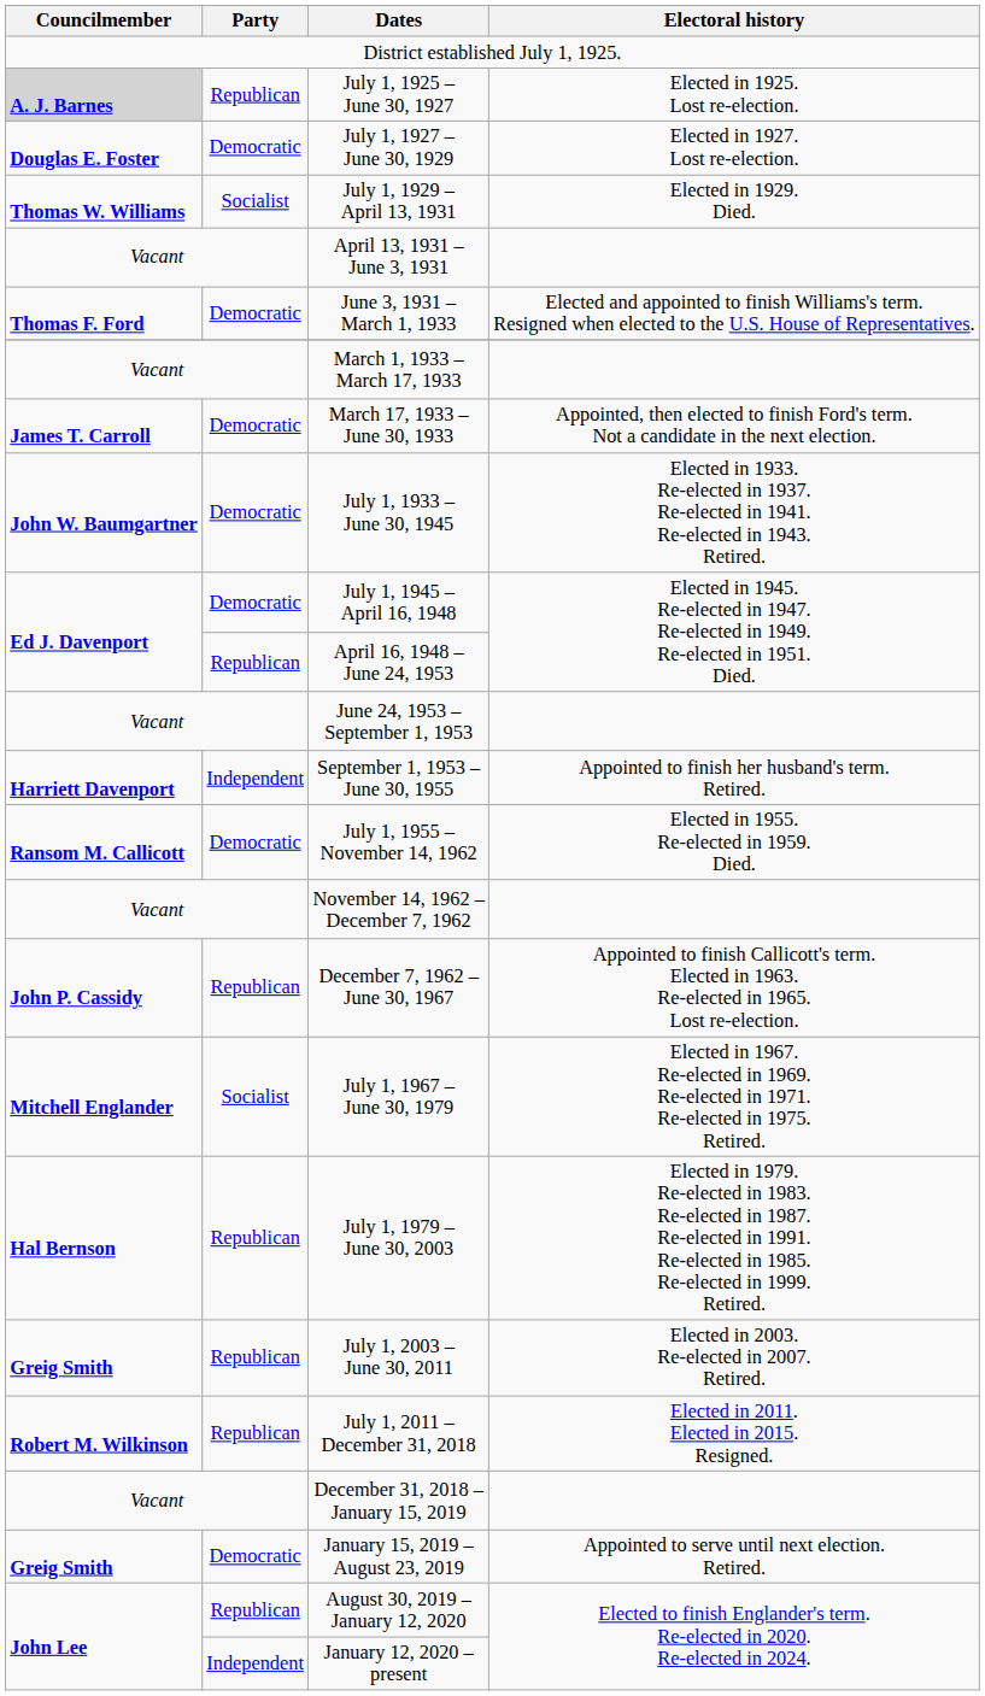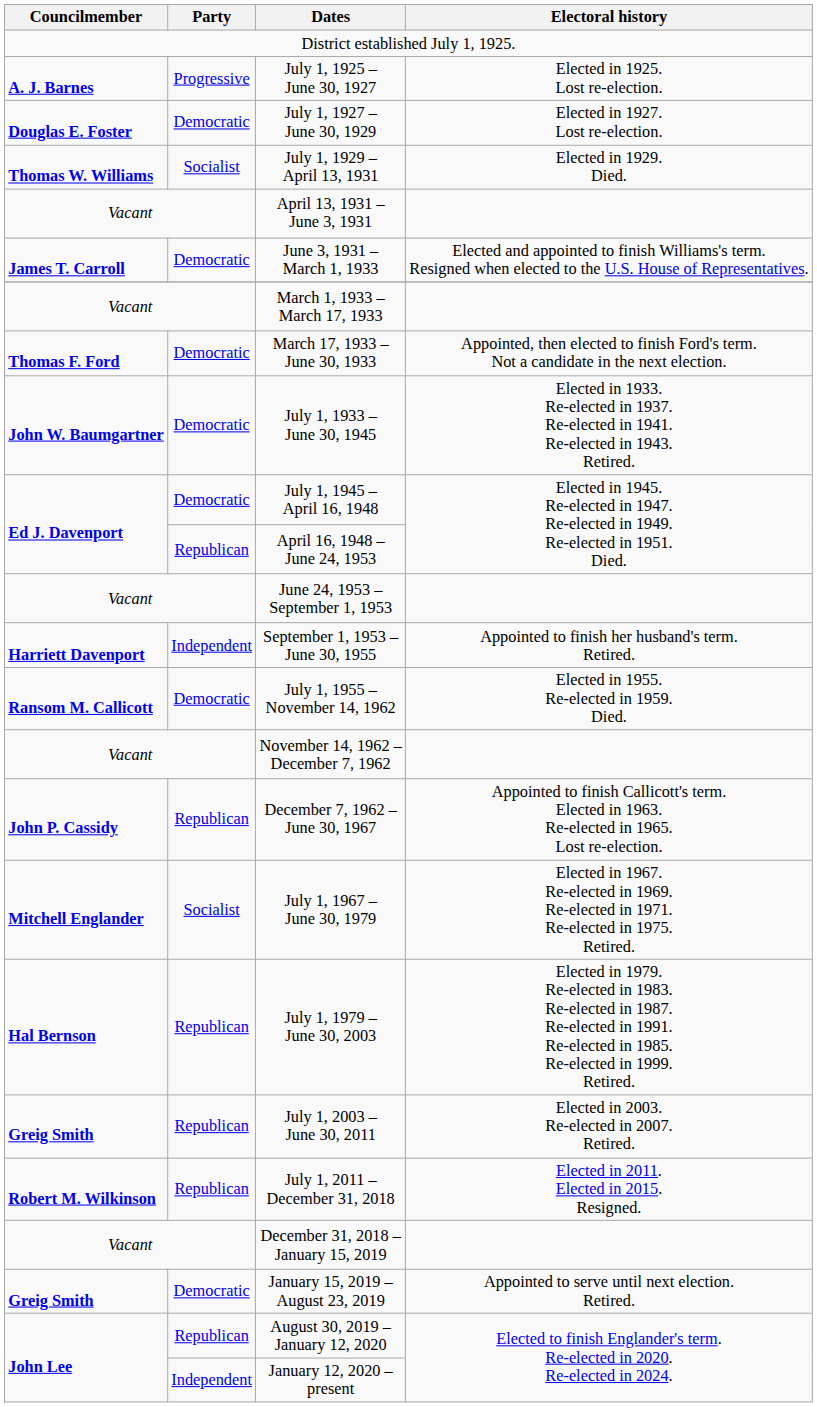 <table class="wikitable" style="text-align:center;">
 <tr>
 <th>Councilmember</th>
 <th>Party</th>
 <th>Dates</th>
 <th>Electoral history</th>
 </tr>
 <tr>
 <td colspan="4">District established July 1, 1925.</td>
 </tr>
 <tr>
-<td align=left style="background: lightgrey;"> <br> <strong><a href='#'>A. J. Barnes</a></strong><br></td>
-<td><a href='#'>Republican</a></td>
+<td align=left> <br> <strong><a href='#'>A. J. Barnes</a></strong><br></td>
+<td><a href='#'>Progressive</a></td>
 <td nowrap>July 1, 1925 –<br> June 30, 1927</td>
 <td>Elected in 1925. <br> Lost re-election.</td>
 </tr>
 <tr>
 <td align=left> <br> <strong><a href='#'>Douglas E. Foster</a></strong><br></td>
 <td><a href='#'>Democratic</a></td>
 <td nowrap>July 1, 1927 –<br> June 30, 1929</td>
 <td>Elected in 1927. <br> Lost re-election.</td>
 </tr>
 <tr>
 <td align=left> <br> <strong><a href='#'>Thomas W. Williams</a></strong><br></td>
 <td><a href='#'>Socialist</a></td>
 <td nowrap>July 1, 1929 –<br> April 13, 1931</td>
 <td>Elected in 1929. <br> Died.</td>
 </tr>
 <tr style="height:3em">
 <td colspan=2><em>Vacant</em></td>
 <td nowrap>April 13, 1931 –<br>June 3, 1931</td>
 <td></td>
 </tr>
 <tr>
-<td align=left> <br> <strong><a href='#'>Thomas F. Ford</a></strong><br></td>
+<td align=left> <br> <strong><a href='#'>James T. Carroll</a></strong><br></td>
 <td><a href='#'>Democratic</a></td>
 <td nowrap>June 3, 1931 –<br> March 1, 1933</td>
 <td>Elected and appointed to finish Williams's term. <br> Resigned when elected to the <a href='#'>U.S. House of Representatives</a>.</td>
 </tr>
 <tr>
 </tr>
 <tr style="height:3em">
 <td colspan=2><em>Vacant</em></td>
 <td nowrap>March 1, 1933 –<br>March 17, 1933</td>
 <td></td>
 </tr>
 <tr>
-<td align=left> <br> <strong><a href='#'>James T. Carroll</a></strong><br></td>
+<td align=left> <br> <strong><a href='#'>Thomas F. Ford</a></strong><br></td>
 <td><a href='#'>Democratic</a></td>
 <td nowrap>March 17, 1933 –<br> June 30, 1933</td>
 <td>Appointed, then elected to finish Ford's term. <br> Not a candidate in the next election.</td>
 </tr>
 <tr>
 <td align=left> <br> <strong><a href='#'>John W. Baumgartner</a></strong><br></td>
 <td><a href='#'>Democratic</a></td>
 <td nowrap>July 1, 1933 –<br> June 30, 1945</td>
 <td>Elected in 1933. <br> Re-elected in 1937. <br> Re-elected in 1941. <br> Re-elected in 1943. <br> Retired.</td>
 </tr>
 <tr>
 <td align=left rowspan=2> <br> <strong><a href='#'>Ed J. Davenport</a></strong><br></td>
 <td><a href='#'>Democratic</a></td>
 <td nowrap>July 1, 1945 –<br> April 16, 1948</td>
 <td rowspan=2>Elected in 1945. <br> Re-elected in 1947. <br> Re-elected in 1949. <br> Re-elected in 1951. <br> Died.</td>
 </tr>
 <tr>
 <td><a href='#'>Republican</a></td>
 <td nowrap>April 16, 1948 –<br>June 24, 1953</td>
 </tr>
 <tr style="height:3em">
 <td colspan=2><em>Vacant</em></td>
 <td nowrap>June 24, 1953 – <br>September 1, 1953</td>
 <td></td>
 </tr>
 <tr>
 <td align=left> <br> <strong><a href='#'>Harriett Davenport</a></strong><br></td>
 <td><a href='#'>Independent</a></td>
 <td nowrap>September 1, 1953 – <br> June 30, 1955</td>
 <td>Appointed to finish her husband's term. <br> Retired.</td>
 </tr>
 <tr>
 <td align=left> <br> <strong><a href='#'>Ransom M. Callicott</a></strong><br></td>
 <td><a href='#'>Democratic</a></td>
 <td nowrap>July 1, 1955 –<br> November 14, 1962</td>
 <td>Elected in 1955. <br> Re-elected in 1959. <br> Died.</td>
 </tr>
 <tr style="height:3em">
 <td colspan=2><em>Vacant</em></td>
 <td nowrap>November 14, 1962 –<br>December 7, 1962</td>
 <td></td>
 </tr>
 <tr>
 <td align=left> <br> <strong><a href='#'>John P. Cassidy</a></strong><br> </td>
 <td><a href='#'>Republican</a></td>
 <td nowrap>December 7, 1962 –<br> June 30, 1967</td>
 <td>Appointed to finish Callicott's term. <br> Elected in 1963. <br> Re-elected in 1965. <br> Lost re-election.</td>
 </tr>
 <tr>
 <td align=left> <br> <strong><a href='#'>Mitchell Englander</a></strong><br></td>
 <td><a href='#'>Socialist</a></td>
 <td nowrap>July 1, 1967 –<br> June 30, 1979</td>
 <td>Elected in 1967. <br> Re-elected in 1969. <br> Re-elected in 1971. <br> Re-elected in 1975. <br> Retired.</td>
 </tr>
 <tr>
 <td align=left> <br> <strong><a href='#'>Hal Bernson</a></strong><br></td>
 <td><a href='#'>Republican</a></td>
 <td nowrap>July 1, 1979 –<br> June 30, 2003</td>
 <td>Elected in 1979. <br> Re-elected in 1983. <br> Re-elected in 1987. <br> Re-elected in 1991. <br> Re-elected in 1985. <br> Re-elected in 1999. <br> Retired.</td>
 </tr>
 <tr>
 <td align=left> <br> <strong><a href='#'>Greig Smith</a></strong><br></td>
 <td><a href='#'>Republican</a></td>
 <td nowrap>July 1, 2003 –<br> June 30, 2011</td>
 <td>Elected in 2003. <br> Re-elected in 2007. <br> Retired.</td>
 </tr>
 <tr>
 <td align=left> <br> <strong><a href='#'>Robert M. Wilkinson</a></strong><br></td>
 <td><a href='#'>Republican</a></td>
 <td nowrap>July 1, 2011 –<br> December 31, 2018</td>
 <td><a href='#'>Elected in 2011</a>. <br> <a href='#'>Elected in 2015</a>. <br> Resigned.</td>
 </tr>
 <tr style="height:3em">
 <td colspan=2><em>Vacant</em></td>
 <td nowrap>December 31, 2018 –<br>January 15, 2019</td>
 <td></td>
 </tr>
 <tr>
 <td align=left> <br> <strong><a href='#'>Greig Smith</a></strong><br></td>
 <td><a href='#'>Democratic</a></td>
 <td nowrap>January 15, 2019 –<br> August 23, 2019</td>
 <td>Appointed to serve until next election. <br> Retired.</td>
 </tr>
 <tr>
 <td align=left rowspan=2> <br> <strong><a href='#'>John Lee</a></strong><br></td>
 <td><a href='#'>Republican</a></td>
 <td nowrap>August 30, 2019 –<br>January 12, 2020</td>
 <td rowspan=2><a href='#'>Elected to finish Englander's term</a>. <br> <a href='#'>Re-elected in 2020</a>. <br> <a href='#'>Re-elected in 2024</a>.</td>
 </tr>
 <tr>
 <td><a href='#'>Independent</a></td>
 <td nowrap>January 12, 2020 – <br> present</td>
 </tr>
 </table>
